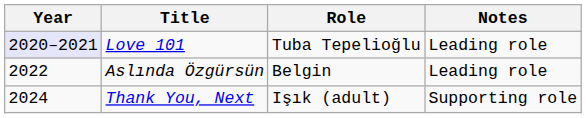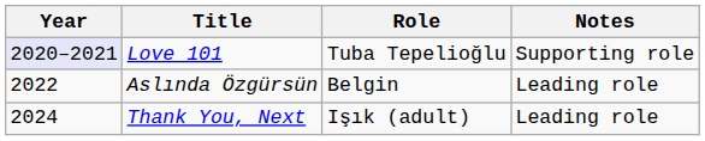 <table class="wikitable">
 <tr>
 <th>Year</th>
 <th>Title</th>
 <th>Role</th>
 <th>Notes</th>
 </tr>
 <tr>
 <td style="background: lavender;">2020–2021</td>
 <td><em><a href='#'>Love 101</a></em></td>
 <td>Tuba Tepelioğlu</td>
-<td>Leading role</td>
+<td>Supporting role</td>
 </tr>
 <tr>
 <td>2022</td>
 <td><em>Aslında Özgürsün</em></td>
 <td>Belgin</td>
 <td>Leading role</td>
 </tr>
 <tr>
 <td>2024</td>
 <td><em><a href='#'>Thank You, Next</a></em></td>
 <td>Işık (adult)</td>
-<td>Supporting role</td>
+<td>Leading role</td>
 </tr>
 </table>
